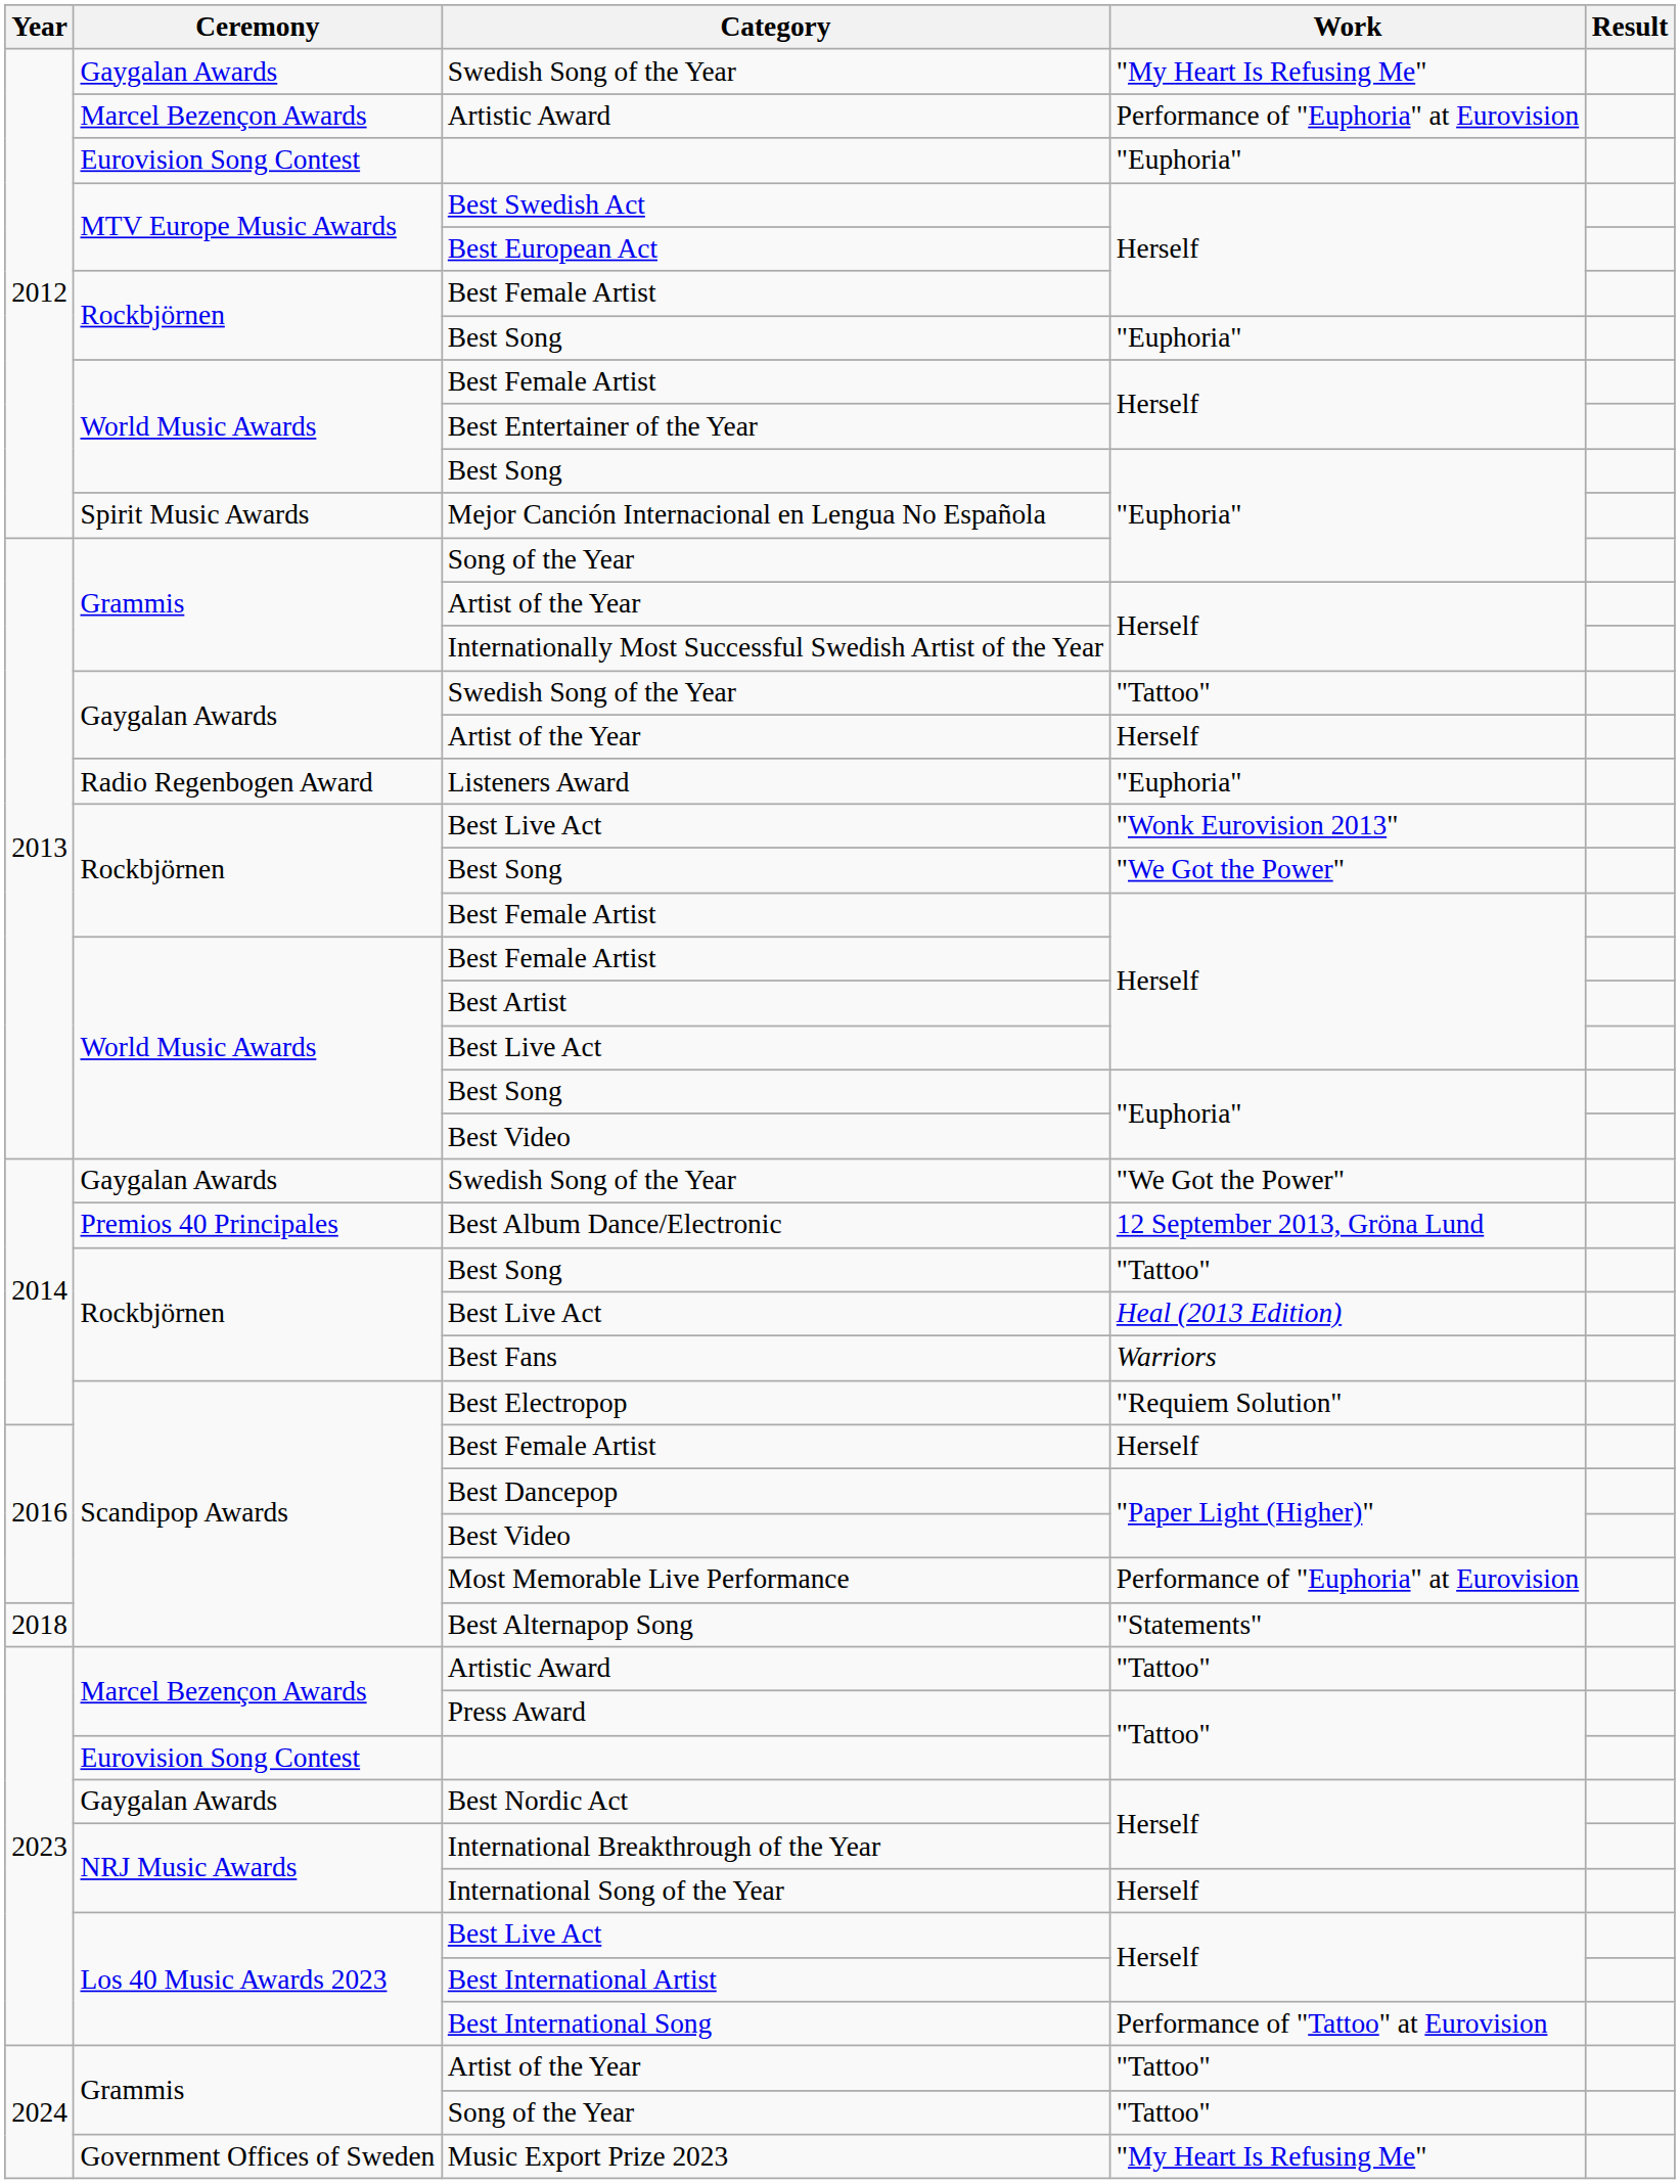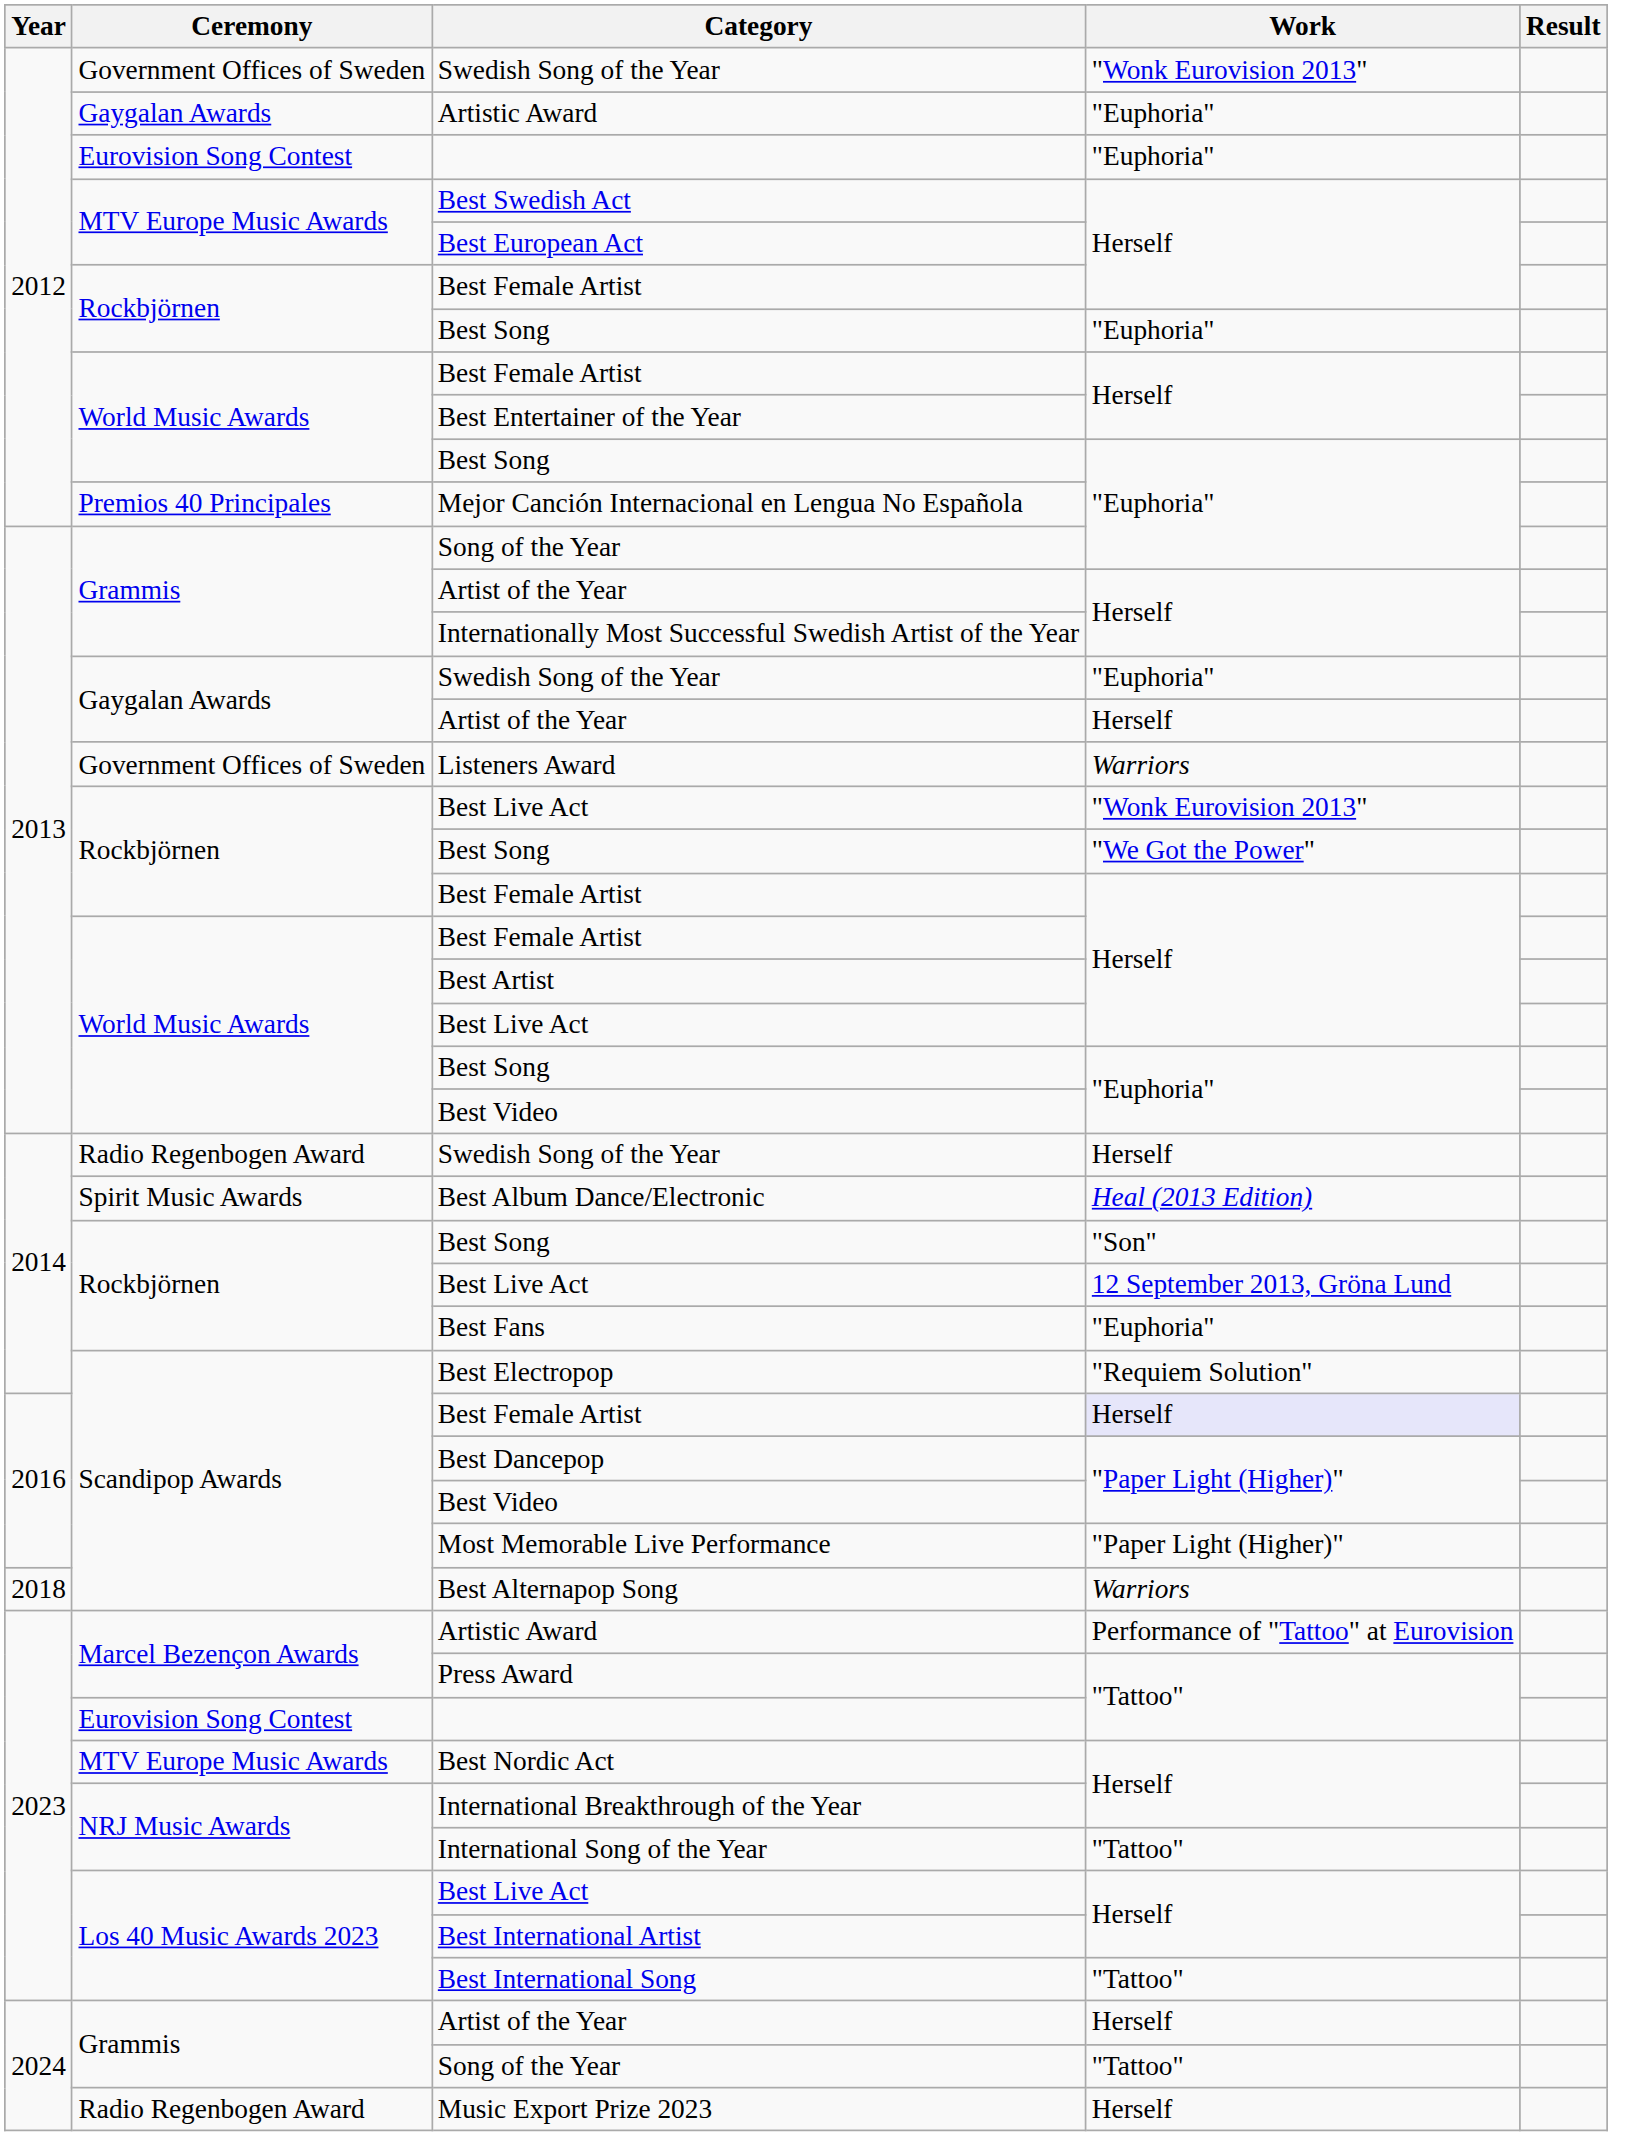 <table class="wikitable ">
 <tr>
 <th>Year</th>
 <th>Ceremony</th>
 <th>Category</th>
 <th>Work</th>
 <th>Result</th>
 </tr>
 <tr>
 <td rowspan="11">2012</td>
-<td><a href='#'>Gaygalan Awards</a></td>
+<td>Government Offices of Sweden</td>
 <td>Swedish Song of the Year</td>
-<td>"<a href='#'>My Heart Is Refusing Me</a>"</td>
+<td>"<a href='#'>Wonk Eurovision 2013</a>"</td>
 <td></td>
 </tr>
 <tr>
-<td><a href='#'>Marcel Bezençon Awards</a></td>
+<td><a href='#'>Gaygalan Awards</a></td>
 <td>Artistic Award</td>
-<td>Performance of "<a href='#'>Euphoria</a>" at <a href='#'>Eurovision</a></td>
+<td>"Euphoria"</td>
 <td></td>
 </tr>
 <tr>
 <td><a href='#'>Eurovision Song Contest</a></td>
 <td></td>
 <td>"Euphoria"</td>
 <td></td>
 </tr>
 <tr>
 <td rowspan="2"><a href='#'>MTV Europe Music Awards</a></td>
 <td><a href='#'>Best Swedish Act</a></td>
 <td rowspan="3">Herself</td>
 <td></td>
 </tr>
 <tr>
 <td><a href='#'>Best European Act</a></td>
 <td></td>
 </tr>
 <tr>
 <td rowspan="2"><a href='#'>Rockbjörnen</a></td>
 <td>Best Female Artist</td>
 <td></td>
 </tr>
 <tr>
 <td>Best Song</td>
 <td>"Euphoria"</td>
 <td></td>
 </tr>
 <tr>
 <td rowspan="3"><a href='#'>World Music Awards</a></td>
 <td>Best Female Artist</td>
 <td rowspan="2">Herself</td>
 <td></td>
 </tr>
 <tr>
 <td>Best Entertainer of the Year</td>
 <td></td>
 </tr>
 <tr>
 <td>Best Song</td>
 <td rowspan="3">"Euphoria"</td>
 <td></td>
 </tr>
 <tr>
-<td>Spirit Music Awards</td>
+<td><a href='#'>Premios 40 Principales</a></td>
 <td>Mejor Canción Internacional en Lengua No Española</td>
 <td></td>
 </tr>
 <tr>
 <td rowspan="14">2013</td>
 <td rowspan="3"><a href='#'>Grammis</a></td>
 <td>Song of the Year</td>
 <td></td>
 </tr>
 <tr>
 <td>Artist of the Year</td>
 <td rowspan="2">Herself</td>
 <td></td>
 </tr>
 <tr>
 <td>Internationally Most Successful Swedish Artist of the Year</td>
 <td></td>
 </tr>
 <tr>
 <td rowspan="2">Gaygalan Awards</td>
 <td>Swedish Song of the Year</td>
-<td>"Tattoo"</td>
+<td>"Euphoria"</td>
 <td></td>
 </tr>
 <tr>
 <td>Artist of the Year</td>
 <td>Herself</td>
 <td></td>
 </tr>
 <tr>
-<td>Radio Regenbogen Award</td>
+<td>Government Offices of Sweden</td>
 <td>Listeners Award</td>
-<td>"Euphoria"</td>
+<td><em>Warriors</em></td>
 <td></td>
 </tr>
 <tr>
 <td rowspan="3">Rockbjörnen</td>
 <td>Best Live Act</td>
 <td>"<a href='#'>Wonk Eurovision 2013</a>"</td>
 <td></td>
 </tr>
 <tr>
 <td>Best Song</td>
 <td>"<a href='#'>We Got the Power</a>"</td>
 <td></td>
 </tr>
 <tr>
 <td>Best Female Artist</td>
 <td rowspan="4">Herself</td>
 <td></td>
 </tr>
 <tr>
 <td rowspan="5"><a href='#'>World Music Awards</a></td>
 <td>Best Female Artist</td>
 <td></td>
 </tr>
 <tr>
 <td>Best Artist</td>
 <td></td>
 </tr>
 <tr>
 <td>Best Live Act</td>
 <td></td>
 </tr>
 <tr>
 <td>Best Song</td>
 <td rowspan="2">"Euphoria"</td>
 <td></td>
 </tr>
 <tr>
 <td>Best Video</td>
 <td></td>
 </tr>
 <tr>
 <td rowspan="6">2014</td>
-<td>Gaygalan Awards</td>
+<td>Radio Regenbogen Award</td>
 <td>Swedish Song of the Year</td>
-<td>"We Got the Power"</td>
+<td>Herself</td>
 <td></td>
 </tr>
 <tr>
-<td><a href='#'>Premios 40 Principales</a></td>
+<td>Spirit Music Awards</td>
 <td>Best Album Dance/Electronic</td>
-<td><a href='#'>12 September 2013, Gröna Lund</a></td>
+<td><em><a href='#'>Heal (2013 Edition)</a></em></td>
 <td></td>
 </tr>
 <tr>
 <td rowspan="3">Rockbjörnen</td>
 <td>Best Song</td>
-<td>"Tattoo"</td>
+<td>"Son" </td>
 <td></td>
 </tr>
 <tr>
 <td>Best Live Act</td>
-<td><em><a href='#'>Heal (2013 Edition)</a></em></td>
+<td><a href='#'>12 September 2013, Gröna Lund</a></td>
 <td></td>
 </tr>
 <tr>
 <td>Best Fans</td>
-<td><em>Warriors</em></td>
+<td>"Euphoria"</td>
 <td></td>
 </tr>
 <tr>
 <td rowspan="6">Scandipop Awards</td>
 <td>Best Electropop</td>
 <td>"Requiem Solution" </td>
 <td></td>
 </tr>
 <tr>
 <td rowspan=4>2016</td>
 <td>Best Female Artist</td>
-<td>Herself</td>
+<td style="background: lavender;">Herself</td>
 <td></td>
 </tr>
 <tr>
 <td>Best Dancepop</td>
 <td rowspan=2>"<a href='#'>Paper Light (Higher)</a>"</td>
 <td></td>
 </tr>
 <tr>
 <td>Best Video</td>
 <td></td>
 </tr>
 <tr>
 <td>Most Memorable Live Performance</td>
-<td>Performance of "<a href='#'>Euphoria</a>" at <a href='#'>Eurovision</a></td>
+<td>"Paper Light (Higher)" </td>
 <td></td>
 </tr>
 <tr>
 <td>2018</td>
 <td>Best Alternapop Song</td>
-<td>"Statements"</td>
+<td><em>Warriors</em></td>
 <td></td>
 </tr>
 <tr>
 <td rowspan="9">2023</td>
 <td rowspan="2"><a href='#'>Marcel Bezençon Awards</a></td>
 <td>Artistic Award</td>
-<td>"Tattoo"</td>
+<td>Performance of "<a href='#'>Tattoo</a>" at <a href='#'>Eurovision</a></td>
 <td></td>
 </tr>
 <tr>
 <td>Press Award</td>
 <td rowspan="2">"Tattoo"</td>
 <td></td>
 </tr>
 <tr>
 <td><a href='#'>Eurovision Song Contest</a></td>
 <td></td>
 <td></td>
 </tr>
 <tr>
-<td>Gaygalan Awards</td>
+<td><a href='#'>MTV Europe Music Awards</a></td>
 <td>Best Nordic Act</td>
 <td rowspan="2">Herself</td>
 <td></td>
 </tr>
 <tr>
 <td rowspan="2"><a href='#'>NRJ Music Awards</a></td>
 <td>International Breakthrough of the Year</td>
 <td></td>
 </tr>
 <tr>
 <td>International Song of the Year</td>
-<td>Herself</td>
+<td>"Tattoo"</td>
 <td></td>
 </tr>
 <tr>
 <td rowspan="3"><a href='#'>Los 40 Music Awards 2023</a></td>
 <td Premios 40 Principales for Best Live Act><a href='#'>Best Live Act</a></td>
 <td rowspan="2">Herself</td>
 <td></td>
 </tr>
 <tr>
 <td><a href='#'>Best International Artist</a></td>
 <td></td>
 </tr>
 <tr>
 <td><a href='#'>Best International Song</a></td>
-<td>Performance of "<a href='#'>Tattoo</a>" at <a href='#'>Eurovision</a></td>
+<td>"Tattoo"</td>
 <td></td>
 </tr>
 <tr>
 <td rowspan="3">2024</td>
 <td rowspan="2">Grammis</td>
 <td>Artist of the Year</td>
-<td>"Tattoo"</td>
+<td>Herself</td>
 <td></td>
 </tr>
 <tr>
 <td>Song of the Year</td>
 <td>"Tattoo"</td>
 <td></td>
 </tr>
 <tr>
-<td>Government Offices of Sweden</td>
+<td>Radio Regenbogen Award</td>
 <td>Music Export Prize 2023</td>
-<td>"<a href='#'>My Heart Is Refusing Me</a>"</td>
+<td>Herself</td>
 <td></td>
 </tr>
 </table>
